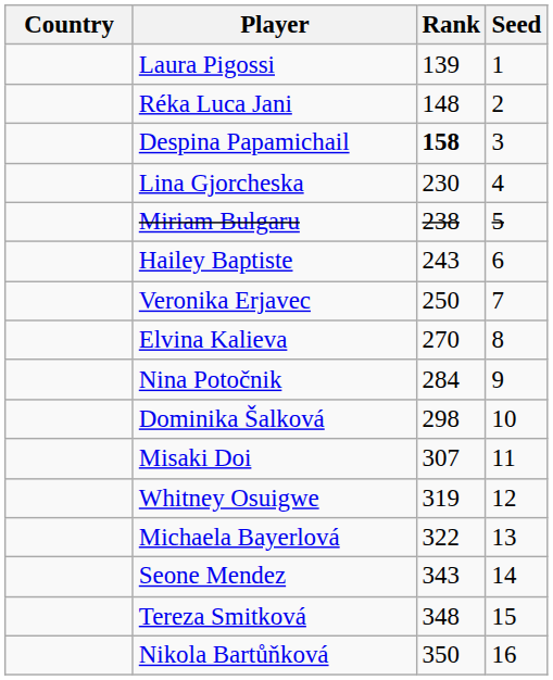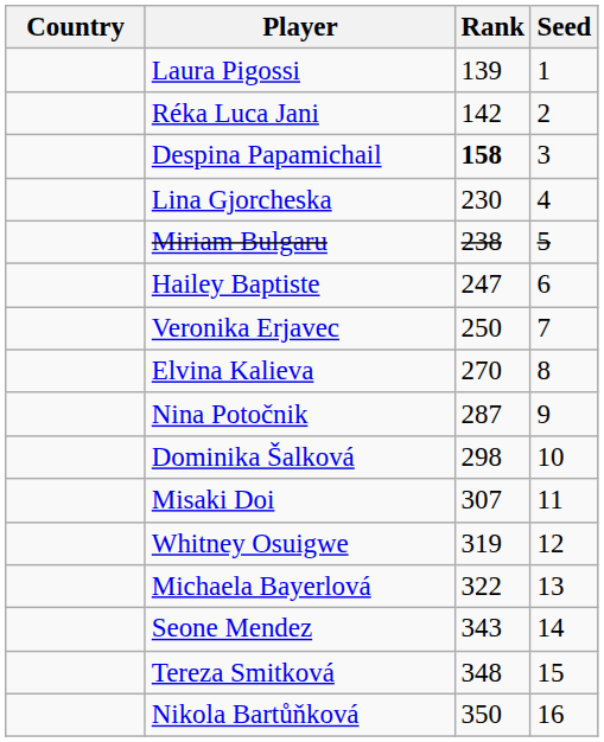 <table class="wikitable">
 <tr>
 <th width="75">Country</th>
 <th width="175">Player</th>
 <th>Rank</th>
 <th>Seed</th>
 </tr>
 <tr>
 <td></td>
 <td><a href='#'>Laura Pigossi</a></td>
 <td>139</td>
 <td>1</td>
 </tr>
 <tr>
 <td></td>
 <td><a href='#'>Réka Luca Jani</a></td>
-<td>148</td>
+<td>142</td>
 <td>2</td>
 </tr>
 <tr>
 <td></td>
 <td><a href='#'>Despina Papamichail</a></td>
 <td><strong>158</strong></td>
 <td>3</td>
 </tr>
 <tr>
 <td></td>
 <td><a href='#'>Lina Gjorcheska</a></td>
 <td>230</td>
 <td>4</td>
 </tr>
 <tr>
 <td><s></s></td>
 <td><s><a href='#'>Miriam Bulgaru</a></s></td>
 <td><s>238</s></td>
 <td><s>5</s></td>
 </tr>
 <tr>
 <td></td>
 <td><a href='#'>Hailey Baptiste</a></td>
-<td>243</td>
+<td>247</td>
 <td>6</td>
 </tr>
 <tr>
 <td></td>
 <td><a href='#'>Veronika Erjavec</a></td>
 <td>250</td>
 <td>7</td>
 </tr>
 <tr>
 <td></td>
 <td><a href='#'>Elvina Kalieva</a></td>
 <td>270</td>
 <td>8</td>
 </tr>
 <tr>
 <td></td>
 <td><a href='#'>Nina Potočnik</a></td>
-<td>284</td>
+<td>287</td>
 <td>9</td>
 </tr>
 <tr>
 <td></td>
 <td><a href='#'>Dominika Šalková</a></td>
 <td>298</td>
 <td>10</td>
 </tr>
 <tr>
 <td></td>
 <td><a href='#'>Misaki Doi</a></td>
 <td>307</td>
 <td>11</td>
 </tr>
 <tr>
 <td></td>
 <td><a href='#'>Whitney Osuigwe</a></td>
 <td>319</td>
 <td>12</td>
 </tr>
 <tr>
 <td></td>
 <td><a href='#'>Michaela Bayerlová</a></td>
 <td>322</td>
 <td>13</td>
 </tr>
 <tr>
 <td></td>
 <td><a href='#'>Seone Mendez</a></td>
 <td>343</td>
 <td>14</td>
 </tr>
 <tr>
 <td></td>
 <td><a href='#'>Tereza Smitková</a></td>
 <td>348</td>
 <td>15</td>
 </tr>
 <tr>
 <td></td>
 <td><a href='#'>Nikola Bartůňková</a></td>
 <td>350</td>
 <td>16</td>
 </tr>
 </table>
